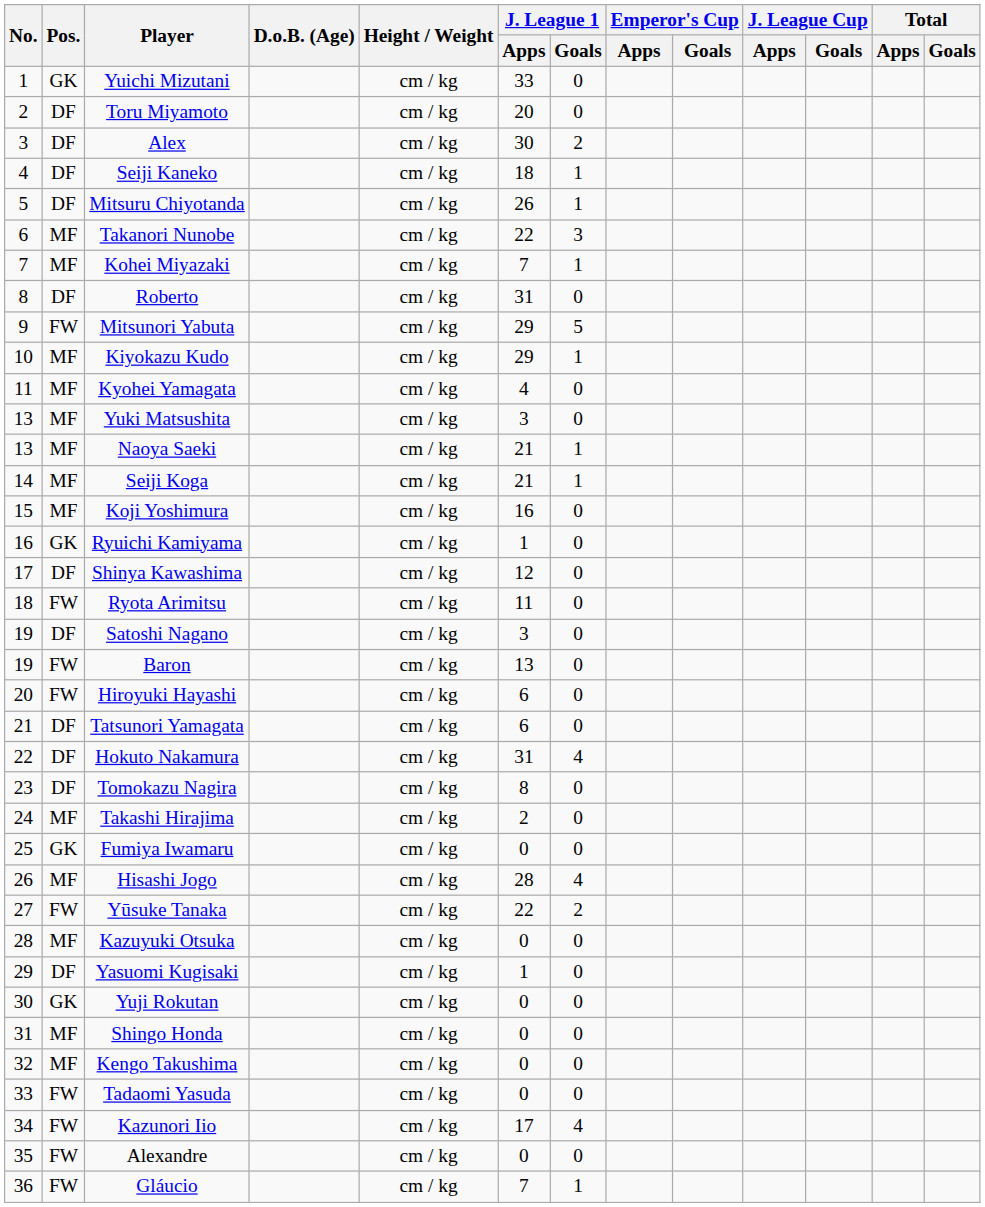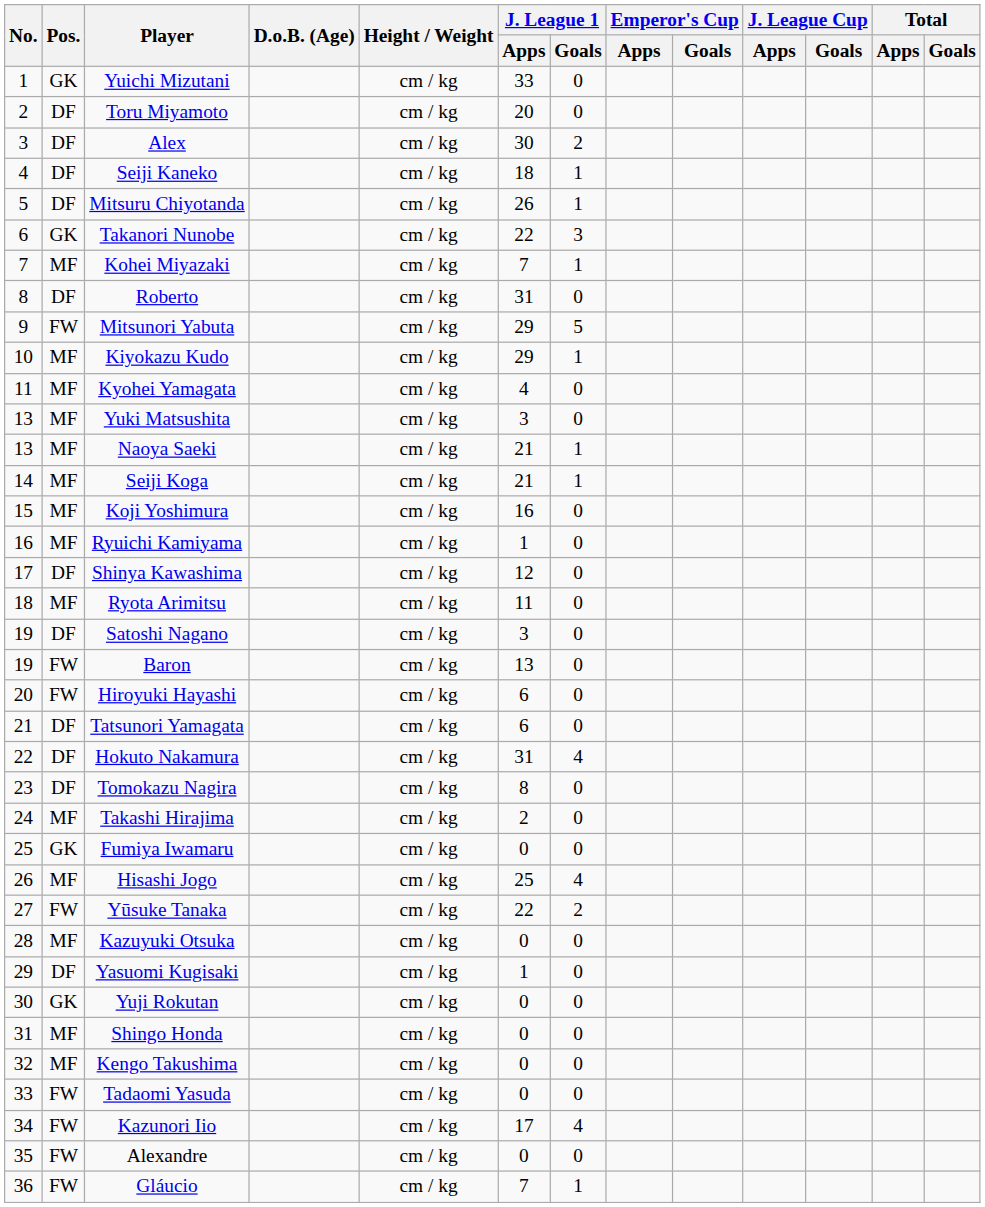 <table class="wikitable" style="text-align:center;">
 <tr>
 <th rowspan="2">No.</th>
 <th rowspan="2">Pos.</th>
 <th rowspan="2">Player</th>
 <th rowspan="2">D.o.B. (Age)</th>
 <th rowspan="2">Height / Weight</th>
 <th colspan="2"><a href='#'>J. League 1</a></th>
 <th colspan="2"><a href='#'>Emperor's Cup</a></th>
 <th colspan="2"><a href='#'>J. League Cup</a></th>
 <th colspan="2">Total</th>
 </tr>
 <tr>
 <th>Apps</th>
 <th>Goals</th>
 <th>Apps</th>
 <th>Goals</th>
 <th>Apps</th>
 <th>Goals</th>
 <th>Apps</th>
 <th>Goals</th>
 </tr>
 <tr>
 <td>1</td>
 <td>GK</td>
 <td><a href='#'>Yuichi Mizutani</a></td>
 <td></td>
 <td>cm / kg</td>
 <td>33</td>
 <td>0</td>
 <td></td>
 <td></td>
 <td></td>
 <td></td>
 <td></td>
 <td></td>
 </tr>
 <tr>
 <td>2</td>
 <td>DF</td>
 <td><a href='#'>Toru Miyamoto</a></td>
 <td></td>
 <td>cm / kg</td>
 <td>20</td>
 <td>0</td>
 <td></td>
 <td></td>
 <td></td>
 <td></td>
 <td></td>
 <td></td>
 </tr>
 <tr>
 <td>3</td>
 <td>DF</td>
 <td><a href='#'>Alex</a></td>
 <td></td>
 <td>cm / kg</td>
 <td>30</td>
 <td>2</td>
 <td></td>
 <td></td>
 <td></td>
 <td></td>
 <td></td>
 <td></td>
 </tr>
 <tr>
 <td>4</td>
 <td>DF</td>
 <td><a href='#'>Seiji Kaneko</a></td>
 <td></td>
 <td>cm / kg</td>
 <td>18</td>
 <td>1</td>
 <td></td>
 <td></td>
 <td></td>
 <td></td>
 <td></td>
 <td></td>
 </tr>
 <tr>
 <td>5</td>
 <td>DF</td>
 <td><a href='#'>Mitsuru Chiyotanda</a></td>
 <td></td>
 <td>cm / kg</td>
 <td>26</td>
 <td>1</td>
 <td></td>
 <td></td>
 <td></td>
 <td></td>
 <td></td>
 <td></td>
 </tr>
 <tr>
 <td>6</td>
-<td>MF</td>
+<td>GK</td>
 <td><a href='#'>Takanori Nunobe</a></td>
 <td></td>
 <td>cm / kg</td>
 <td>22</td>
 <td>3</td>
 <td></td>
 <td></td>
 <td></td>
 <td></td>
 <td></td>
 <td></td>
 </tr>
 <tr>
 <td>7</td>
 <td>MF</td>
 <td><a href='#'>Kohei Miyazaki</a></td>
 <td></td>
 <td>cm / kg</td>
 <td>7</td>
 <td>1</td>
 <td></td>
 <td></td>
 <td></td>
 <td></td>
 <td></td>
 <td></td>
 </tr>
 <tr>
 <td>8</td>
 <td>DF</td>
 <td><a href='#'>Roberto</a></td>
 <td></td>
 <td>cm / kg</td>
 <td>31</td>
 <td>0</td>
 <td></td>
 <td></td>
 <td></td>
 <td></td>
 <td></td>
 <td></td>
 </tr>
 <tr>
 <td>9</td>
 <td>FW</td>
 <td><a href='#'>Mitsunori Yabuta</a></td>
 <td></td>
 <td>cm / kg</td>
 <td>29</td>
 <td>5</td>
 <td></td>
 <td></td>
 <td></td>
 <td></td>
 <td></td>
 <td></td>
 </tr>
 <tr>
 <td>10</td>
 <td>MF</td>
 <td><a href='#'>Kiyokazu Kudo</a></td>
 <td></td>
 <td>cm / kg</td>
 <td>29</td>
 <td>1</td>
 <td></td>
 <td></td>
 <td></td>
 <td></td>
 <td></td>
 <td></td>
 </tr>
 <tr>
 <td>11</td>
 <td>MF</td>
 <td><a href='#'>Kyohei Yamagata</a></td>
 <td></td>
 <td>cm / kg</td>
 <td>4</td>
 <td>0</td>
 <td></td>
 <td></td>
 <td></td>
 <td></td>
 <td></td>
 <td></td>
 </tr>
 <tr>
 <td>13</td>
 <td>MF</td>
 <td><a href='#'>Yuki Matsushita</a></td>
 <td></td>
 <td>cm / kg</td>
 <td>3</td>
 <td>0</td>
 <td></td>
 <td></td>
 <td></td>
 <td></td>
 <td></td>
 <td></td>
 </tr>
 <tr>
 <td>13</td>
 <td>MF</td>
 <td><a href='#'>Naoya Saeki</a></td>
 <td></td>
 <td>cm / kg</td>
 <td>21</td>
 <td>1</td>
 <td></td>
 <td></td>
 <td></td>
 <td></td>
 <td></td>
 <td></td>
 </tr>
 <tr>
 <td>14</td>
 <td>MF</td>
 <td><a href='#'>Seiji Koga</a></td>
 <td></td>
 <td>cm / kg</td>
 <td>21</td>
 <td>1</td>
 <td></td>
 <td></td>
 <td></td>
 <td></td>
 <td></td>
 <td></td>
 </tr>
 <tr>
 <td>15</td>
 <td>MF</td>
 <td><a href='#'>Koji Yoshimura</a></td>
 <td></td>
 <td>cm / kg</td>
 <td>16</td>
 <td>0</td>
 <td></td>
 <td></td>
 <td></td>
 <td></td>
 <td></td>
 <td></td>
 </tr>
 <tr>
 <td>16</td>
-<td>GK</td>
+<td>MF</td>
 <td><a href='#'>Ryuichi Kamiyama</a></td>
 <td></td>
 <td>cm / kg</td>
 <td>1</td>
 <td>0</td>
 <td></td>
 <td></td>
 <td></td>
 <td></td>
 <td></td>
 <td></td>
 </tr>
 <tr>
 <td>17</td>
 <td>DF</td>
 <td><a href='#'>Shinya Kawashima</a></td>
 <td></td>
 <td>cm / kg</td>
 <td>12</td>
 <td>0</td>
 <td></td>
 <td></td>
 <td></td>
 <td></td>
 <td></td>
 <td></td>
 </tr>
 <tr>
 <td>18</td>
-<td>FW</td>
+<td>MF</td>
 <td><a href='#'>Ryota Arimitsu</a></td>
 <td></td>
 <td>cm / kg</td>
 <td>11</td>
 <td>0</td>
 <td></td>
 <td></td>
 <td></td>
 <td></td>
 <td></td>
 <td></td>
 </tr>
 <tr>
 <td>19</td>
 <td>DF</td>
 <td><a href='#'>Satoshi Nagano</a></td>
 <td></td>
 <td>cm / kg</td>
 <td>3</td>
 <td>0</td>
 <td></td>
 <td></td>
 <td></td>
 <td></td>
 <td></td>
 <td></td>
 </tr>
 <tr>
 <td>19</td>
 <td>FW</td>
 <td><a href='#'>Baron</a></td>
 <td></td>
 <td>cm / kg</td>
 <td>13</td>
 <td>0</td>
 <td></td>
 <td></td>
 <td></td>
 <td></td>
 <td></td>
 <td></td>
 </tr>
 <tr>
 <td>20</td>
 <td>FW</td>
 <td><a href='#'>Hiroyuki Hayashi</a></td>
 <td></td>
 <td>cm / kg</td>
 <td>6</td>
 <td>0</td>
 <td></td>
 <td></td>
 <td></td>
 <td></td>
 <td></td>
 <td></td>
 </tr>
 <tr>
 <td>21</td>
 <td>DF</td>
 <td><a href='#'>Tatsunori Yamagata</a></td>
 <td></td>
 <td>cm / kg</td>
 <td>6</td>
 <td>0</td>
 <td></td>
 <td></td>
 <td></td>
 <td></td>
 <td></td>
 <td></td>
 </tr>
 <tr>
 <td>22</td>
 <td>DF</td>
 <td><a href='#'>Hokuto Nakamura</a></td>
 <td></td>
 <td>cm / kg</td>
 <td>31</td>
 <td>4</td>
 <td></td>
 <td></td>
 <td></td>
 <td></td>
 <td></td>
 <td></td>
 </tr>
 <tr>
 <td>23</td>
 <td>DF</td>
 <td><a href='#'>Tomokazu Nagira</a></td>
 <td></td>
 <td>cm / kg</td>
 <td>8</td>
 <td>0</td>
 <td></td>
 <td></td>
 <td></td>
 <td></td>
 <td></td>
 <td></td>
 </tr>
 <tr>
 <td>24</td>
 <td>MF</td>
 <td><a href='#'>Takashi Hirajima</a></td>
 <td></td>
 <td>cm / kg</td>
 <td>2</td>
 <td>0</td>
 <td></td>
 <td></td>
 <td></td>
 <td></td>
 <td></td>
 <td></td>
 </tr>
 <tr>
 <td>25</td>
 <td>GK</td>
 <td><a href='#'>Fumiya Iwamaru</a></td>
 <td></td>
 <td>cm / kg</td>
 <td>0</td>
 <td>0</td>
 <td></td>
 <td></td>
 <td></td>
 <td></td>
 <td></td>
 <td></td>
 </tr>
 <tr>
 <td>26</td>
 <td>MF</td>
 <td><a href='#'>Hisashi Jogo</a></td>
 <td></td>
 <td>cm / kg</td>
-<td>28</td>
+<td>25</td>
 <td>4</td>
 <td></td>
 <td></td>
 <td></td>
 <td></td>
 <td></td>
 <td></td>
 </tr>
 <tr>
 <td>27</td>
 <td>FW</td>
 <td><a href='#'>Yūsuke Tanaka</a></td>
 <td></td>
 <td>cm / kg</td>
 <td>22</td>
 <td>2</td>
 <td></td>
 <td></td>
 <td></td>
 <td></td>
 <td></td>
 <td></td>
 </tr>
 <tr>
 <td>28</td>
 <td>MF</td>
 <td><a href='#'>Kazuyuki Otsuka</a></td>
 <td></td>
 <td>cm / kg</td>
 <td>0</td>
 <td>0</td>
 <td></td>
 <td></td>
 <td></td>
 <td></td>
 <td></td>
 <td></td>
 </tr>
 <tr>
 <td>29</td>
 <td>DF</td>
 <td><a href='#'>Yasuomi Kugisaki</a></td>
 <td></td>
 <td>cm / kg</td>
 <td>1</td>
 <td>0</td>
 <td></td>
 <td></td>
 <td></td>
 <td></td>
 <td></td>
 <td></td>
 </tr>
 <tr>
 <td>30</td>
 <td>GK</td>
 <td><a href='#'>Yuji Rokutan</a></td>
 <td></td>
 <td>cm / kg</td>
 <td>0</td>
 <td>0</td>
 <td></td>
 <td></td>
 <td></td>
 <td></td>
 <td></td>
 <td></td>
 </tr>
 <tr>
 <td>31</td>
 <td>MF</td>
 <td><a href='#'>Shingo Honda</a></td>
 <td></td>
 <td>cm / kg</td>
 <td>0</td>
 <td>0</td>
 <td></td>
 <td></td>
 <td></td>
 <td></td>
 <td></td>
 <td></td>
 </tr>
 <tr>
 <td>32</td>
 <td>MF</td>
 <td><a href='#'>Kengo Takushima</a></td>
 <td></td>
 <td>cm / kg</td>
 <td>0</td>
 <td>0</td>
 <td></td>
 <td></td>
 <td></td>
 <td></td>
 <td></td>
 <td></td>
 </tr>
 <tr>
 <td>33</td>
 <td>FW</td>
 <td><a href='#'>Tadaomi Yasuda</a></td>
 <td></td>
 <td>cm / kg</td>
 <td>0</td>
 <td>0</td>
 <td></td>
 <td></td>
 <td></td>
 <td></td>
 <td></td>
 <td></td>
 </tr>
 <tr>
 <td>34</td>
 <td>FW</td>
 <td><a href='#'>Kazunori Iio</a></td>
 <td></td>
 <td>cm / kg</td>
 <td>17</td>
 <td>4</td>
 <td></td>
 <td></td>
 <td></td>
 <td></td>
 <td></td>
 <td></td>
 </tr>
 <tr>
 <td>35</td>
 <td>FW</td>
 <td>Alexandre</td>
 <td></td>
 <td>cm / kg</td>
 <td>0</td>
 <td>0</td>
 <td></td>
 <td></td>
 <td></td>
 <td></td>
 <td></td>
 <td></td>
 </tr>
 <tr>
 <td>36</td>
 <td>FW</td>
 <td><a href='#'>Gláucio</a></td>
 <td></td>
 <td>cm / kg</td>
 <td>7</td>
 <td>1</td>
 <td></td>
 <td></td>
 <td></td>
 <td></td>
 <td></td>
 <td></td>
 </tr>
 </table>
